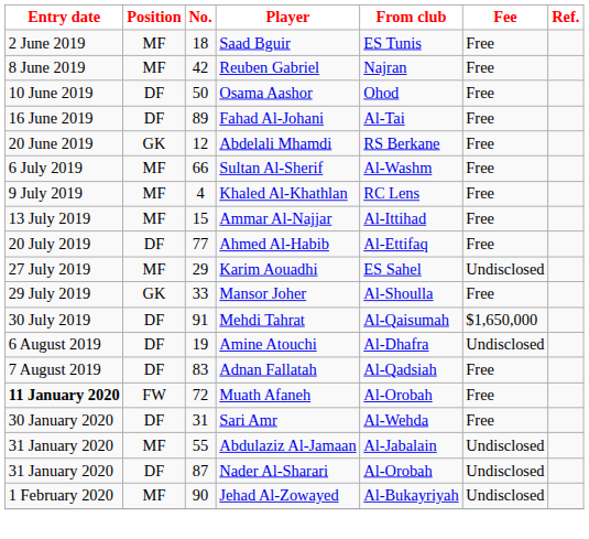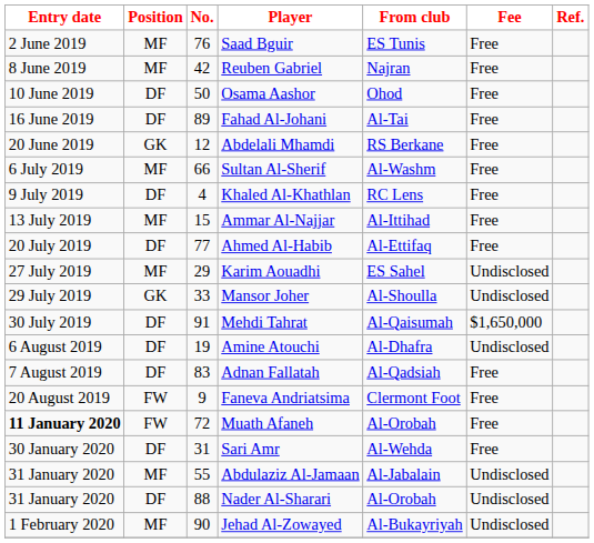 <table class="wikitable sortable">
 <tr>
 <th style="background:white; color:red;"><strong>Entry date</strong></th>
 <th style="background:white; color:red;"><strong>Position</strong></th>
 <th style="background:white; color:red;"><strong>No.</strong></th>
 <th style="background:white; color:red;"><strong>Player</strong></th>
 <th style="background:white; color:red;"><strong>From club</strong></th>
 <th style="background:white; color:red;"><strong>Fee</strong></th>
 <th style="background:white; color:red;"><strong>Ref.</strong></th>
 </tr>
 <tr>
 <td>2 June 2019</td>
 <td style="text-align:center;">MF</td>
-<td style="text-align:center;">18</td>
+<td style="text-align:center;">76</td>
 <td style="text-align:left;"> <a href='#'>Saad Bguir</a></td>
 <td style="text-align:left;"> <a href='#'>ES Tunis</a></td>
 <td>Free</td>
 <td></td>
 </tr>
 <tr>
 <td>8 June 2019</td>
 <td style="text-align:center;">MF</td>
 <td style="text-align:center;">42</td>
 <td style="text-align:left;"> <a href='#'>Reuben Gabriel</a></td>
 <td style="text-align:left;"> <a href='#'>Najran</a></td>
 <td>Free</td>
 <td></td>
 </tr>
 <tr>
 <td>10 June 2019</td>
 <td style="text-align:center;">DF</td>
 <td style="text-align:center;">50</td>
 <td style="text-align:left;"> <a href='#'>Osama Aashor</a></td>
 <td style="text-align:left;"> <a href='#'>Ohod</a></td>
 <td>Free</td>
 <td></td>
 </tr>
 <tr>
 <td>16 June 2019</td>
 <td style="text-align:center;">DF</td>
 <td style="text-align:center;">89</td>
 <td style="text-align:left;"> <a href='#'>Fahad Al-Johani</a></td>
 <td style="text-align:left;"> <a href='#'>Al-Tai</a></td>
 <td>Free</td>
 <td></td>
 </tr>
 <tr>
 <td>20 June 2019</td>
 <td style="text-align:center;">GK</td>
 <td style="text-align:center;">12</td>
 <td style="text-align:left;"> <a href='#'>Abdelali Mhamdi</a></td>
 <td style="text-align:left;"> <a href='#'>RS Berkane</a></td>
 <td>Free</td>
 <td></td>
 </tr>
 <tr>
 <td>6 July 2019</td>
 <td style="text-align:center;">MF</td>
 <td style="text-align:center;">66</td>
 <td style="text-align:left;"> <a href='#'>Sultan Al-Sherif</a></td>
 <td style="text-align:left;"> <a href='#'>Al-Washm</a></td>
 <td>Free</td>
 <td></td>
 </tr>
 <tr>
 <td>9 July 2019</td>
-<td style="text-align:center;">MF</td>
+<td style="text-align:center;">DF</td>
 <td style="text-align:center;">4</td>
 <td style="text-align:left;"> <a href='#'>Khaled Al-Khathlan</a></td>
 <td style="text-align:left;"> <a href='#'>RC Lens</a></td>
 <td>Free</td>
 <td></td>
 </tr>
 <tr>
 <td>13 July 2019</td>
 <td style="text-align:center;">MF</td>
 <td style="text-align:center;">15</td>
 <td style="text-align:left;"> <a href='#'>Ammar Al-Najjar</a></td>
 <td style="text-align:left;"> <a href='#'>Al-Ittihad</a></td>
 <td>Free</td>
 <td></td>
 </tr>
 <tr>
 <td>20 July 2019</td>
 <td style="text-align:center;">DF</td>
 <td style="text-align:center;">77</td>
 <td style="text-align:left;"> <a href='#'>Ahmed Al-Habib</a></td>
 <td style="text-align:left;"> <a href='#'>Al-Ettifaq</a></td>
 <td>Free</td>
 <td></td>
 </tr>
 <tr>
 <td>27 July 2019</td>
 <td style="text-align:center;">MF</td>
 <td style="text-align:center;">29</td>
 <td style="text-align:left;"> <a href='#'>Karim Aouadhi</a></td>
 <td style="text-align:left;"> <a href='#'>ES Sahel</a></td>
 <td>Undisclosed</td>
 <td></td>
 </tr>
 <tr>
 <td>29 July 2019</td>
 <td style="text-align:center;">GK</td>
 <td style="text-align:center;">33</td>
 <td style="text-align:left;"> <a href='#'>Mansor Joher</a></td>
 <td style="text-align:left;"> <a href='#'>Al-Shoulla</a></td>
-<td>Free</td>
+<td>Undisclosed</td>
 <td></td>
 </tr>
 <tr>
 <td>30 July 2019</td>
 <td style="text-align:center;">DF</td>
 <td style="text-align:center;">91</td>
 <td style="text-align:left;"> <a href='#'>Mehdi Tahrat</a></td>
 <td style="text-align:left;"> <a href='#'>Al-Qaisumah</a></td>
 <td>$1,650,000</td>
 <td></td>
 </tr>
 <tr>
 <td>6 August 2019</td>
 <td style="text-align:center;">DF</td>
 <td style="text-align:center;">19</td>
 <td style="text-align:left;"> <a href='#'>Amine Atouchi</a></td>
 <td style="text-align:left;"> <a href='#'>Al-Dhafra</a></td>
 <td>Undisclosed</td>
 <td></td>
 </tr>
 <tr>
 <td>7 August 2019</td>
 <td style="text-align:center;">DF</td>
 <td style="text-align:center;">83</td>
 <td style="text-align:left;"> <a href='#'>Adnan Fallatah</a></td>
 <td style="text-align:left;"> <a href='#'>Al-Qadsiah</a></td>
+<td>Free</td>
+<td></td>
+</tr>
+<tr>
+<td>20 August 2019</td>
+<td style="text-align:center;">FW</td>
+<td style="text-align:center;">9</td>
+<td style="text-align:left;"> <a href='#'>Faneva Andriatsima</a></td>
+<td style="text-align:left;"> <a href='#'>Clermont Foot</a></td>
 <td>Free</td>
 <td></td>
 </tr>
 <tr>
 <td><strong>11 January 2020</strong></td>
 <td style="text-align:center;">FW</td>
 <td style="text-align:center;">72</td>
 <td style="text-align:left;"> <a href='#'>Muath Afaneh</a></td>
 <td style="text-align:left;"> <a href='#'>Al-Orobah</a></td>
 <td>Free</td>
 <td></td>
 </tr>
 <tr>
 <td>30 January 2020</td>
 <td style="text-align:center;">DF</td>
 <td style="text-align:center;">31</td>
 <td style="text-align:left;"> <a href='#'>Sari Amr</a></td>
 <td style="text-align:left;"> <a href='#'>Al-Wehda</a></td>
 <td>Free</td>
 <td></td>
 </tr>
 <tr>
 <td>31 January 2020</td>
 <td style="text-align:center;">MF</td>
 <td style="text-align:center;">55</td>
 <td style="text-align:left;"> <a href='#'>Abdulaziz Al-Jamaan</a></td>
 <td style="text-align:left;"> <a href='#'>Al-Jabalain</a></td>
 <td>Undisclosed</td>
 <td></td>
 </tr>
 <tr>
 <td>31 January 2020</td>
 <td style="text-align:center;">DF</td>
-<td style="text-align:center;">87</td>
+<td style="text-align:center;">88</td>
 <td style="text-align:left;"> <a href='#'>Nader Al-Sharari</a></td>
 <td style="text-align:left;"> <a href='#'>Al-Orobah</a></td>
 <td>Undisclosed</td>
 <td></td>
 </tr>
 <tr>
 <td>1 February 2020</td>
 <td style="text-align:center;">MF</td>
 <td style="text-align:center;">90</td>
 <td style="text-align:left;"> <a href='#'>Jehad Al-Zowayed</a></td>
 <td style="text-align:left;"> <a href='#'>Al-Bukayriyah</a></td>
 <td>Undisclosed</td>
 <td></td>
 </tr>
 <tr>
 </tr>
 </table>
